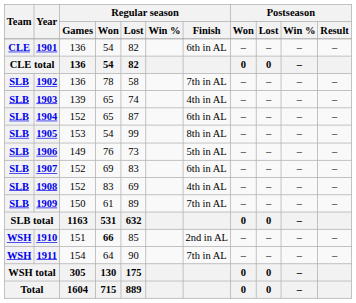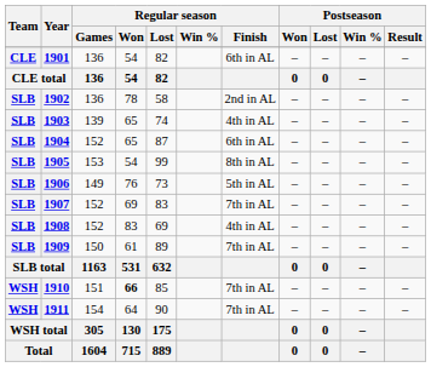 <table class="wikitable" style="font-size: 95%; text-align:center;">
 <tr>
 <th rowspan="2">Team</th>
 <th rowspan="2">Year</th>
 <th colspan="5">Regular season</th>
 <th colspan="4">Postseason</th>
 </tr>
 <tr>
 <th>Games</th>
 <th>Won</th>
 <th>Lost</th>
 <th>Win %</th>
 <th>Finish</th>
 <th>Won</th>
 <th>Lost</th>
 <th>Win %</th>
 <th>Result</th>
 </tr>
 <tr>
 </tr>
 <tr>
 <th><a href='#'>CLE</a></th>
 <th><a href='#'>1901</a></th>
 <td>136</td>
 <td>54</td>
 <td>82</td>
 <td></td>
 <td>6th in AL</td>
 <td>–</td>
 <td>–</td>
 <td>–</td>
 <td>–</td>
 </tr>
 <tr>
 <th colspan="2">CLE total</th>
 <th>136</th>
 <th>54</th>
 <th>82</th>
 <th></th>
 <th></th>
 <th>0</th>
 <th>0</th>
 <th>–</th>
 <th></th>
 </tr>
 <tr>
 <th><a href='#'>SLB</a></th>
 <th><a href='#'>1902</a></th>
 <td>136</td>
 <td>78</td>
 <td>58</td>
 <td></td>
-<td>7th in AL</td>
+<td>2nd in AL</td>
 <td>–</td>
 <td>–</td>
 <td>–</td>
 <td>–</td>
 </tr>
 <tr>
 <th><a href='#'>SLB</a></th>
 <th><a href='#'>1903</a></th>
 <td>139</td>
 <td>65</td>
 <td>74</td>
 <td></td>
 <td>4th in AL</td>
 <td>–</td>
 <td>–</td>
 <td>–</td>
 <td>–</td>
 </tr>
 <tr>
 <th><a href='#'>SLB</a></th>
 <th><a href='#'>1904</a></th>
 <td>152</td>
 <td>65</td>
 <td>87</td>
 <td></td>
 <td>6th in AL</td>
 <td>–</td>
 <td>–</td>
 <td>–</td>
 <td>–</td>
 </tr>
 <tr>
 <th><a href='#'>SLB</a></th>
 <th><a href='#'>1905</a></th>
 <td>153</td>
 <td>54</td>
 <td>99</td>
 <td></td>
 <td>8th in AL</td>
 <td>–</td>
 <td>–</td>
 <td>–</td>
 <td>–</td>
 </tr>
 <tr>
 <th><a href='#'>SLB</a></th>
 <th><a href='#'>1906</a></th>
 <td>149</td>
 <td>76</td>
 <td>73</td>
 <td></td>
 <td>5th in AL</td>
 <td>–</td>
 <td>–</td>
 <td>–</td>
 <td>–</td>
 </tr>
 <tr>
 <th><a href='#'>SLB</a></th>
 <th><a href='#'>1907</a></th>
 <td>152</td>
 <td>69</td>
 <td>83</td>
 <td></td>
-<td>6th in AL</td>
+<td>7th in AL</td>
 <td>–</td>
 <td>–</td>
 <td>–</td>
 <td>–</td>
 </tr>
 <tr>
 <th><a href='#'>SLB</a></th>
 <th><a href='#'>1908</a></th>
 <td>152</td>
 <td>83</td>
 <td>69</td>
 <td></td>
 <td>4th in AL</td>
 <td>–</td>
 <td>–</td>
 <td>–</td>
 <td>–</td>
 </tr>
 <tr>
 <th><a href='#'>SLB</a></th>
 <th><a href='#'>1909</a></th>
 <td>150</td>
 <td>61</td>
 <td>89</td>
 <td></td>
 <td>7th in AL</td>
 <td>–</td>
 <td>–</td>
 <td>–</td>
 <td>–</td>
 </tr>
 <tr>
 <th colspan="2">SLB total</th>
 <th>1163</th>
 <th>531</th>
 <th>632</th>
 <th></th>
 <th></th>
 <th>0</th>
 <th>0</th>
 <th>–</th>
 <th></th>
 </tr>
 <tr>
 <th><a href='#'>WSH</a></th>
 <th><a href='#'>1910</a></th>
 <td>151</td>
 <td><strong>66</strong></td>
 <td>85</td>
 <td></td>
-<td>2nd in AL</td>
+<td>7th in AL</td>
 <td>–</td>
 <td>–</td>
 <td>–</td>
 <td>–</td>
 </tr>
 <tr>
 <th><a href='#'>WSH</a></th>
 <th><a href='#'>1911</a></th>
 <td>154</td>
 <td>64</td>
 <td>90</td>
 <td></td>
 <td>7th in AL</td>
 <td>–</td>
 <td>–</td>
 <td>–</td>
 <td>–</td>
 </tr>
 <tr>
 <th colspan="2">WSH total</th>
 <th>305</th>
 <th>130</th>
 <th>175</th>
 <th></th>
 <th></th>
 <th>0</th>
 <th>0</th>
 <th>–</th>
 <th></th>
 </tr>
 <tr>
 <th colspan="2">Total</th>
 <th>1604</th>
 <th>715</th>
 <th>889</th>
 <th></th>
 <th></th>
 <th>0</th>
 <th>0</th>
 <th>–</th>
 <th></th>
 </tr>
 </table>
